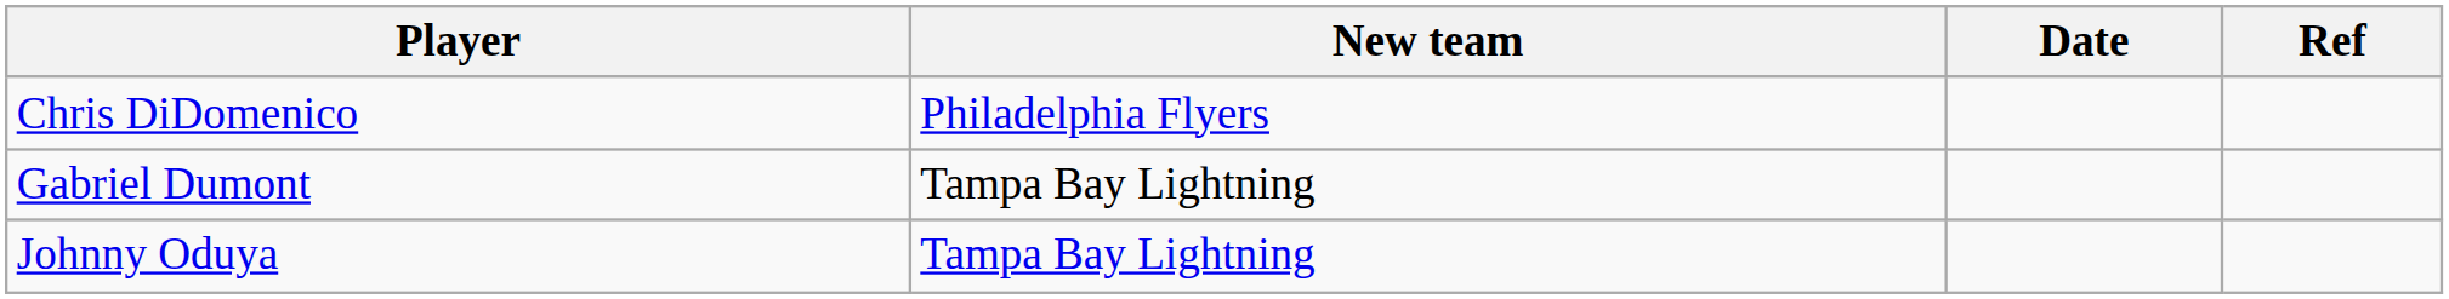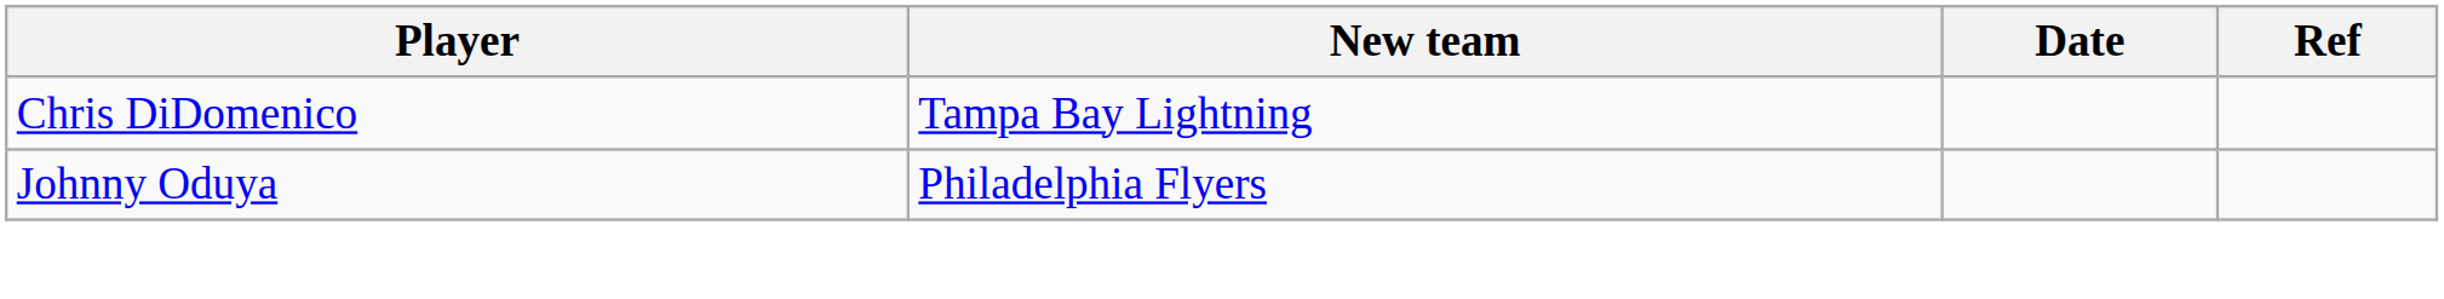 <table class="wikitable" style="width:98%;">
 <tr style="background:#ddd;">
 <th>Player</th>
 <th>New team</th>
 <th>Date</th>
 <th>Ref</th>
 </tr>
 <tr>
 <td><a href='#'>Chris DiDomenico</a></td>
-<td><a href='#'>Philadelphia Flyers</a></td>
-<td></td>
-<td></td>
-</tr>
-<tr>
-<td><a href='#'>Gabriel Dumont</a></td>
-<td>Tampa Bay Lightning</td>
+<td><a href='#'>Tampa Bay Lightning</a></td>
 <td></td>
 <td></td>
 </tr>
 <tr>
 <td><a href='#'>Johnny Oduya</a></td>
-<td><a href='#'>Tampa Bay Lightning</a></td>
+<td><a href='#'>Philadelphia Flyers</a></td>
 <td></td>
 <td></td>
 </tr>
 </table>
